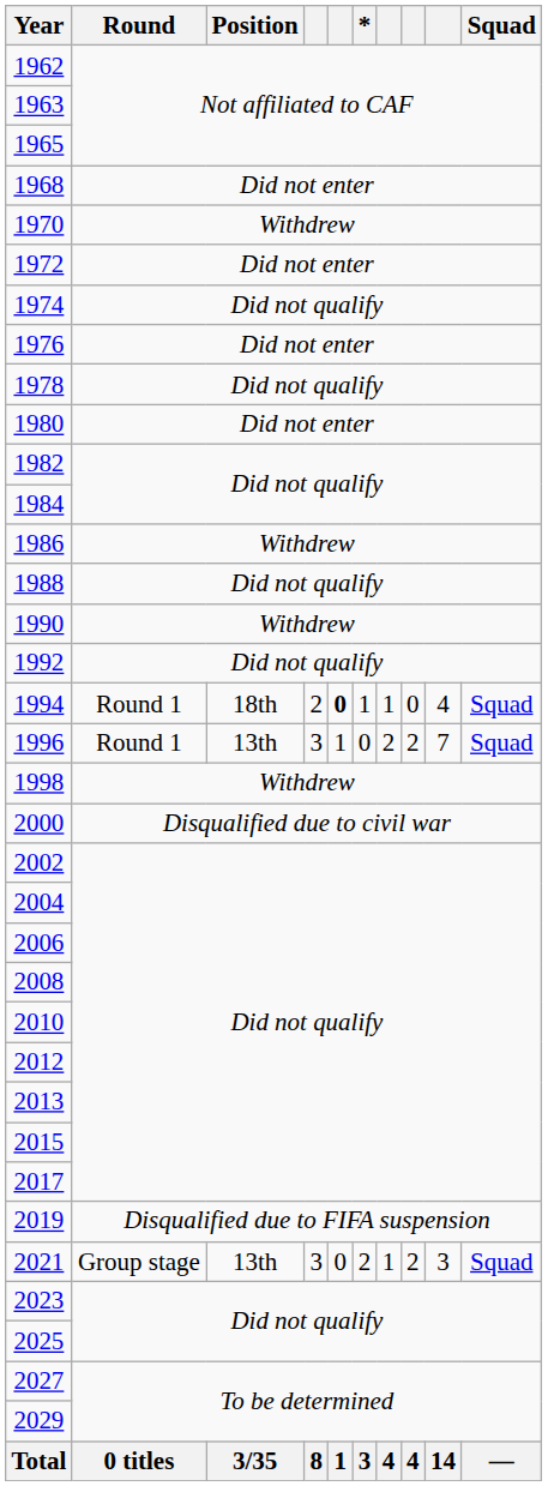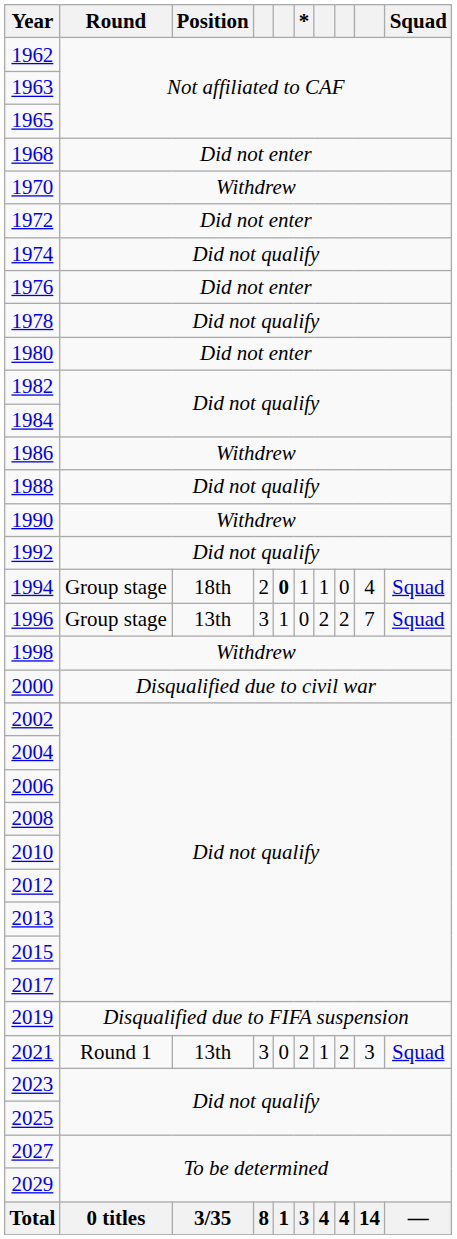 <table class="wikitable" style="text-align: center;">
 <tr>
 <th>Year</th>
 <th>Round</th>
 <th>Position</th>
 <th></th>
 <th></th>
 <th>*</th>
 <th></th>
 <th></th>
 <th></th>
 <th>Squad</th>
 </tr>
 <tr>
 <td> <a href='#'>1962</a></td>
 <td rowspan=3 colspan=9><em>Not affiliated to CAF</em></td>
 </tr>
 <tr>
 <td> <a href='#'>1963</a></td>
 </tr>
 <tr>
 <td> <a href='#'>1965</a></td>
 </tr>
 <tr>
 <td> <a href='#'>1968</a></td>
 <td colspan=9><em>Did not enter</em></td>
 </tr>
 <tr>
 <td> <a href='#'>1970</a></td>
 <td colspan=9><em>Withdrew</em></td>
 </tr>
 <tr>
 <td> <a href='#'>1972</a></td>
 <td colspan=9><em>Did not enter</em></td>
 </tr>
 <tr>
 <td> <a href='#'>1974</a></td>
 <td colspan=9><em>Did not qualify</em></td>
 </tr>
 <tr>
 <td> <a href='#'>1976</a></td>
 <td colspan=9><em>Did not enter</em></td>
 </tr>
 <tr>
 <td> <a href='#'>1978</a></td>
 <td colspan=9><em>Did not qualify</em></td>
 </tr>
 <tr>
 <td> <a href='#'>1980</a></td>
 <td colspan=9><em>Did not enter</em></td>
 </tr>
 <tr>
 <td> <a href='#'>1982</a></td>
 <td rowspan=2 colspan=9><em>Did not qualify</em></td>
 </tr>
 <tr>
 <td> <a href='#'>1984</a></td>
 </tr>
 <tr>
 <td> <a href='#'>1986</a></td>
 <td colspan=9><em>Withdrew</em></td>
 </tr>
 <tr>
 <td> <a href='#'>1988</a></td>
 <td colspan=9><em>Did not qualify</em></td>
 </tr>
 <tr>
 <td> <a href='#'>1990</a></td>
 <td colspan=9><em>Withdrew</em></td>
 </tr>
 <tr>
 <td> <a href='#'>1992</a></td>
 <td colspan=9><em>Did not qualify</em></td>
 </tr>
 <tr>
 <td> <a href='#'>1994</a></td>
-<td>Round 1</td>
+<td>Group stage</td>
 <td>18th</td>
 <td>2</td>
 <td><strong>0</strong></td>
 <td>1</td>
 <td>1</td>
 <td>0</td>
 <td>4</td>
 <td><a href='#'>Squad</a></td>
 </tr>
 <tr>
 <td> <a href='#'>1996</a></td>
-<td>Round 1</td>
+<td>Group stage</td>
 <td>13th</td>
 <td>3</td>
 <td>1</td>
 <td>0</td>
 <td>2</td>
 <td>2</td>
 <td>7</td>
 <td><a href='#'>Squad</a></td>
 </tr>
 <tr>
 <td> <a href='#'>1998</a></td>
 <td colspan=9><em>Withdrew</em></td>
 </tr>
 <tr>
 <td>  <a href='#'>2000</a></td>
 <td colspan=9><em>Disqualified due to civil war</em></td>
 </tr>
 <tr>
 <td> <a href='#'>2002</a></td>
 <td rowspan=9 colspan=9><em>Did not qualify</em></td>
 </tr>
 <tr>
 <td> <a href='#'>2004</a></td>
 </tr>
 <tr>
 <td> <a href='#'>2006</a></td>
 </tr>
 <tr>
 <td> <a href='#'>2008</a></td>
 </tr>
 <tr>
 <td> <a href='#'>2010</a></td>
 </tr>
 <tr>
 <td>  <a href='#'>2012</a></td>
 </tr>
 <tr>
 <td> <a href='#'>2013</a></td>
 </tr>
 <tr>
 <td> <a href='#'>2015</a></td>
 </tr>
 <tr>
 <td> <a href='#'>2017</a></td>
 </tr>
 <tr>
 <td> <a href='#'>2019</a></td>
 <td colspan=9><em>Disqualified due to FIFA suspension</em></td>
 </tr>
 <tr>
 <td> <a href='#'>2021</a></td>
-<td>Group stage</td>
+<td>Round 1</td>
 <td>13th</td>
 <td>3</td>
 <td>0</td>
 <td>2</td>
 <td>1</td>
 <td>2</td>
 <td>3</td>
 <td><a href='#'>Squad</a></td>
 </tr>
 <tr>
 <td> <a href='#'>2023</a></td>
 <td colspan="9" rowspan="2"><em>Did not qualify</em></td>
 </tr>
 <tr>
 <td> <a href='#'>2025</a></td>
 </tr>
 <tr>
 <td>   <a href='#'>2027</a></td>
 <td colspan="9" rowspan="2"><em>To be determined</em></td>
 </tr>
 <tr>
 <td> <a href='#'>2029</a></td>
 </tr>
 <tr>
 <th><strong>Total</strong></th>
 <th><strong>0 titles</strong></th>
 <th><strong>3/35</strong></th>
 <th><strong>8</strong></th>
 <th><strong>1</strong></th>
 <th><strong>3</strong></th>
 <th><strong>4</strong></th>
 <th><strong>4</strong></th>
 <th><strong>14</strong></th>
 <th><strong>—</strong></th>
 </tr>
 </table>
